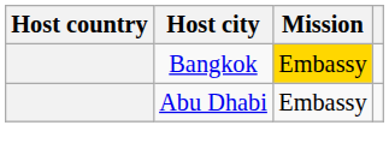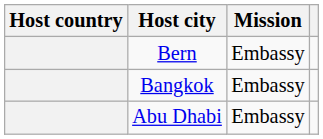 <table class="wikitable plainrowheaders" style="text-align:center;">
 <tr>
 <th scope="col">Host country</th>
 <th scope="col">Host city</th>
 <th scope="col">Mission</th>
 <th scope="col"></th>
 </tr>
 <tr>
 <th scope="row"></th>
+<td><a href='#'>Bern</a></td>
+<td>Embassy</td>
+<td></td>
+</tr>
+<tr>
+<th scope="row"></th>
 <td><a href='#'>Bangkok</a></td>
-<td style="background: gold;">Embassy</td>
+<td>Embassy</td>
 <td></td>
 </tr>
 <tr>
 <th scope="row"></th>
 <td><a href='#'>Abu Dhabi</a></td>
 <td>Embassy</td>
 <td></td>
 </tr>
 </table>
